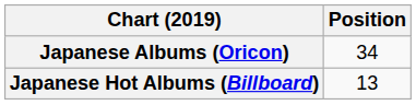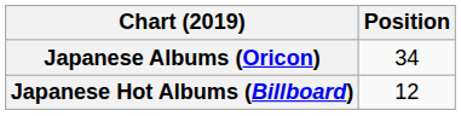 <table class="wikitable plainrowheaders" style="text-align:center">
 <tr>
 <th scope="col">Chart (2019)</th>
 <th scope="col">Position</th>
 </tr>
 <tr>
 <th scope="row">Japanese Albums (<a href='#'>Oricon</a>)</th>
 <td>34</td>
 </tr>
 <tr>
 <th scope="row">Japanese Hot Albums (<em><a href='#'>Billboard</a></em>)</th>
-<td>13</td>
+<td>12</td>
 </tr>
 </table>
